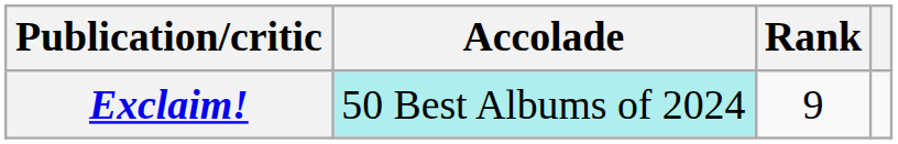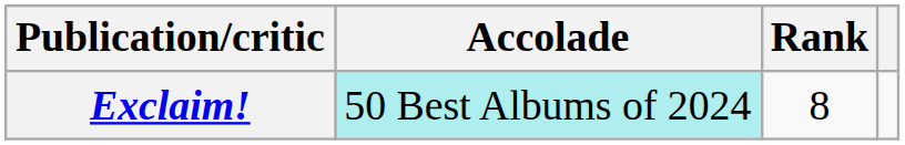 <table class="wikitable sortable plainrowheaders">
 <tr>
 <th scope="col">Publication/critic</th>
 <th scope="col">Accolade</th>
 <th scope="col">Rank</th>
 <th scope="col" class="unsortable"></th>
 </tr>
 <tr>
 <th scope="row"><em><a href='#'>Exclaim!</a></em></th>
 <td style="background: paleturquoise;">50 Best Albums of 2024</td>
-<td style="text-align: center;">9</td>
+<td style="text-align: center;">8</td>
 <td style="text-align: center;"></td>
 </tr>
 </table>
